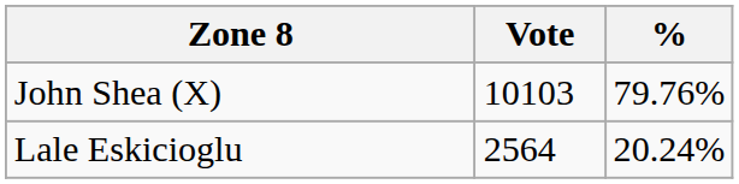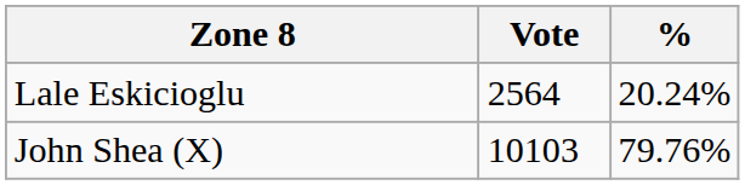 <table class="wikitable">
 <tr>
 <th bgcolor="#DDDDFF" width="200px">Zone 8</th>
 <th bgcolor="#DDDDFF" width="50px">Vote</th>
 <th bgcolor="#DDDDFF" width="30px">%</th>
 </tr>
 <tr>
+<td>Lale Eskicioglu</td>
+<td>2564</td>
+<td>20.24%</td>
+</tr>
+<tr>
 <td>John Shea (X)</td>
 <td>10103</td>
 <td>79.76%</td>
 </tr>
-<tr>
-<td>Lale Eskicioglu</td>
-<td>2564</td>
-<td>20.24%</td>
-</tr>
 </table>
